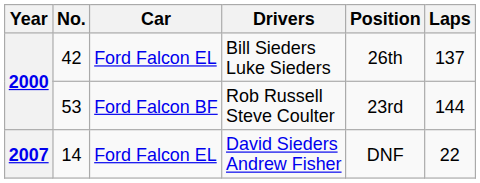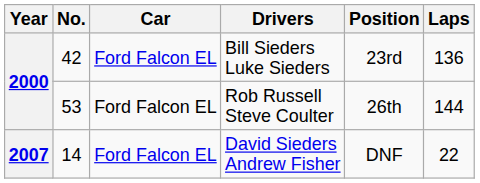 <table class="wikitable" style="font-size: 95%;">
 <tr>
 <th>Year</th>
 <th>No.</th>
 <th>Car</th>
 <th>Drivers</th>
 <th>Position</th>
 <th>Laps</th>
 </tr>
 <tr>
 <th rowspan=2><a href='#'>2000</a></th>
 <td align="center">42</td>
 <td><a href='#'>Ford Falcon EL</a></td>
 <td> Bill Sieders<br> Luke Sieders</td>
-<td align="center">26th</td>
-<td align="center">137</td>
+<td align="center">23rd</td>
+<td align="center">136</td>
 </tr>
 <tr>
 <td align="center">53</td>
-<td><a href='#'>Ford Falcon BF</a></td>
+<td>Ford Falcon EL</td>
 <td> Rob Russell<br> Steve Coulter</td>
-<td align="center">23rd</td>
+<td align="center">26th</td>
 <td align="center">144</td>
 </tr>
 <tr>
 <th><a href='#'>2007</a></th>
 <td align=center>14</td>
 <td><a href='#'>Ford Falcon EL</a></td>
 <td> <a href='#'>David Sieders</a><br> <a href='#'>Andrew Fisher</a></td>
 <td align="center">DNF</td>
 <td align=center>22</td>
 </tr>
 </table>
